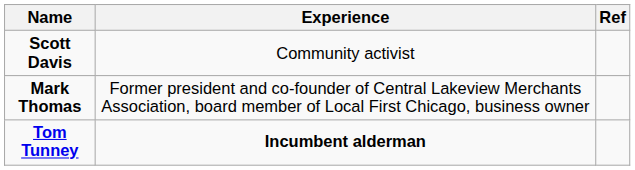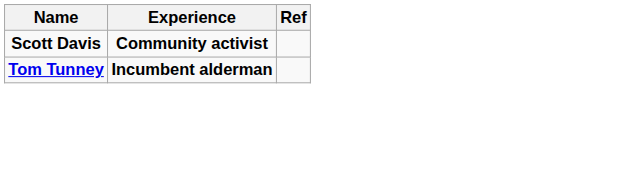 <table class="wikitable" style="text-align:center">
 <tr>
 <th>Name</th>
 <th>Experience</th>
 <th>Ref</th>
 </tr>
 <tr>
 <td><strong>Scott Davis</strong></td>
-<td>Community activist</td>
-<td></td>
-</tr>
-<tr>
-<td><strong>Mark Thomas</strong></td>
-<td>Former president and co-founder of Central Lakeview Merchants Association, board member of Local First Chicago, business owner</td>
+<td><strong>Community activist</strong></td>
 <td></td>
 </tr>
 <tr>
 <td><strong><a href='#'>Tom Tunney</a></strong></td>
 <td><strong>Incumbent alderman</strong></td>
 <td></td>
 </tr>
 </table>
